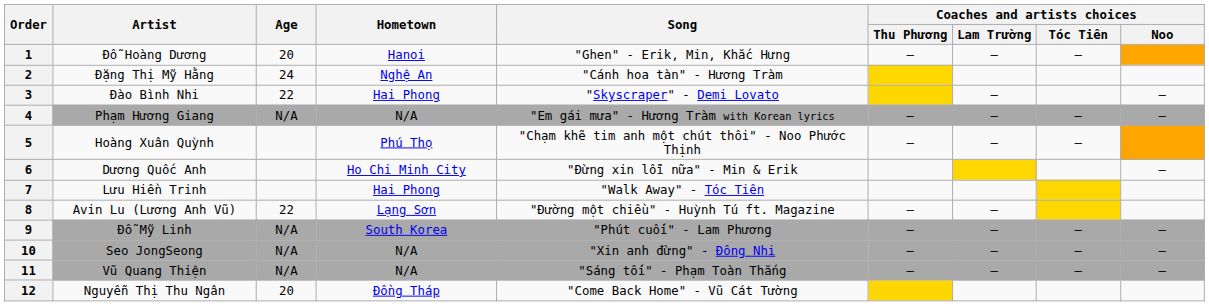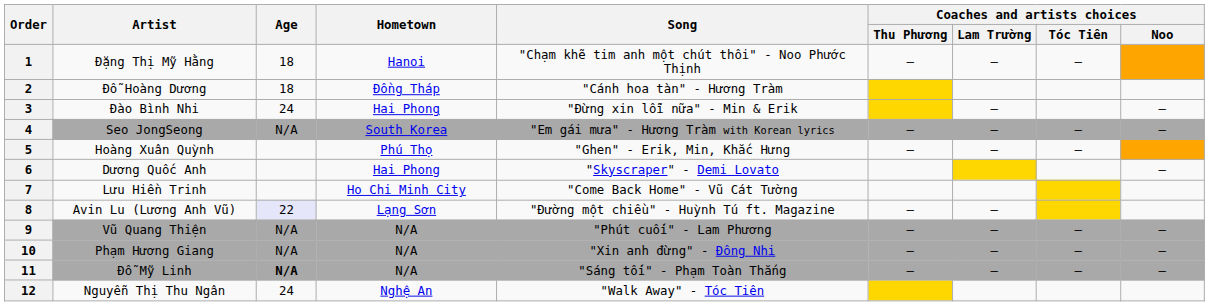 <table class="wikitable" style="text-align:center; width:100%;">
 <tr>
 <th scope="col" rowspan="2" style="width:04%;">Order</th>
 <th scope="col" rowspan="2" style="width:17%;">Artist</th>
 <th scope="col" rowspan="2" style="width:05%;">Age</th>
 <th scope="col" rowspan="2" style="width:15%;">Hometown</th>
 <th scope="col" rowspan="2" style="width:31%;">Song</th>
 <th colspan="4" style="width:28%;">Coaches and artists choices</th>
 </tr>
 <tr>
 <th style="width:07%;">Thu Phương</th>
 <th style="width:07%;">Lam Trường</th>
 <th style="width:07%;">Tóc Tiên</th>
 <th style="width:07%;">Noo</th>
 </tr>
 <tr>
 <th>1</th>
-<td>Đỗ Hoàng Dương</td>
-<td>20</td>
+<td>Đặng Thị Mỹ Hằng</td>
+<td>18</td>
 <td><a href='#'>Hanoi</a></td>
-<td>"Ghen" - Erik, Min, Khắc Hưng</td>
+<td>"Chạm khẽ tim anh một chút thôi" - Noo Phước Thịnh</td>
 <td style="text-align:center;">—</td>
 <td style="text-align:center;">—</td>
 <td style="text-align:center;">—</td>
 <td style="background:orange;text-align:center;"></td>
 </tr>
 <tr>
 <th>2</th>
-<td>Đặng Thị Mỹ Hằng</td>
-<td>24</td>
-<td><a href='#'>Nghệ An</a></td>
+<td>Đỗ Hoàng Dương</td>
+<td>18</td>
+<td><a href='#'>Đồng Tháp</a></td>
 <td>"Cánh hoa tàn" - Hương Tràm</td>
 <td style="background:gold;text-align:center;"></td>
 <td style="text-align:center;"></td>
 <td style="text-align:center;"></td>
 <td style="text-align:center;"></td>
 </tr>
 <tr>
 <th>3</th>
 <td>Đào Bình Nhi</td>
-<td>22</td>
+<td>24</td>
 <td><a href='#'>Hai Phong</a></td>
-<td>"<a href='#'>Skyscraper</a>" - <a href='#'>Demi Lovato</a></td>
+<td>"Đừng xin lỗi nữa" - Min & Erik</td>
 <td style="background:gold;text-align:center;"></td>
 <td style="text-align:center;">—</td>
 <td style="text-align:center;"></td>
 <td style="text-align:center;">—</td>
 </tr>
 <tr>
 <th>4</th>
-<td style="background:darkgrey;">Phạm Hương Giang</td>
+<td style="background:darkgrey;">Seo JongSeong</td>
 <td style="background:darkgrey;">N/A</td>
-<td style="background:darkgrey;">N/A</td>
+<td style="background:darkgrey;"><a href='#'>South Korea</a></td>
 <td style="background:darkgrey;">"Em gái mưa" - Hương Tràm <small> with Korean lyrics</small></td>
 <td style="background:darkgrey;text-align:center;">—</td>
 <td style="background:darkgrey;text-align:center;">—</td>
 <td style="background:darkgrey;text-align:center;">—</td>
 <td style="background:darkgrey;text-align:center;">—</td>
 </tr>
 <tr>
 <th>5</th>
 <td>Hoàng Xuân Quỳnh</td>
 <td></td>
 <td><a href='#'>Phú Thọ</a></td>
-<td>"Chạm khẽ tim anh một chút thôi" - Noo Phước Thịnh</td>
+<td>"Ghen" - Erik, Min, Khắc Hưng</td>
 <td style="text-align:center;">—</td>
 <td style="text-align:center;">—</td>
 <td style="text-align:center;">—</td>
 <td style="background:orange;text-align:center;"></td>
 </tr>
 <tr>
 <th>6</th>
 <td>Dương Quốc Anh</td>
 <td></td>
-<td><a href='#'>Ho Chi Minh City</a></td>
-<td>"Đừng xin lỗi nữa" - Min & Erik</td>
+<td><a href='#'>Hai Phong</a></td>
+<td>"<a href='#'>Skyscraper</a>" - <a href='#'>Demi Lovato</a></td>
 <td style="text-align:center;"></td>
 <td style="background:gold;text-align:center;"></td>
 <td style="text-align:center;"></td>
 <td style="text-align:center;">—</td>
 </tr>
 <tr>
 <th>7</th>
 <td>Lưu Hiền Trinh</td>
 <td></td>
-<td><a href='#'>Hai Phong</a></td>
-<td>"Walk Away" - <a href='#'>Tóc Tiên</a></td>
+<td><a href='#'>Ho Chi Minh City</a></td>
+<td>"Come Back Home" - Vũ Cát Tường</td>
 <td style="text-align:center;"></td>
 <td style="text-align:center;"></td>
 <td style="background:gold;text-align:center;"></td>
 <td style="text-align:center;"></td>
 </tr>
 <tr>
 <th>8</th>
 <td>Avin Lu (Lương Anh Vũ)</td>
-<td>22</td>
+<td style="background: lavender;">22</td>
 <td><a href='#'>Lạng Sơn</a></td>
 <td>"Đường một chiều" - Huỳnh Tú ft. Magazine</td>
 <td style="text-align:center;">—</td>
 <td style="text-align:center;">—</td>
 <td style="background:gold;text-align:center;"></td>
 <td style="text-align:center;"></td>
 </tr>
 <tr>
 <th>9</th>
-<td style="background:darkgrey;">Đỗ Mỹ Linh</td>
+<td style="background:darkgrey;">Vũ Quang Thiện</td>
 <td style="background:darkgrey;">N/A</td>
-<td style="background:darkgrey;"><a href='#'>South Korea</a></td>
+<td style="background:darkgrey;">N/A</td>
 <td style="background:darkgrey;">"Phút cuối" - Lam Phương</td>
 <td style="background:darkgrey;text-align:center;">—</td>
 <td style="background:darkgrey;text-align:center;">—</td>
 <td style="background:darkgrey;text-align:center;">—</td>
 <td style="background:darkgrey;text-align:center;">—</td>
 </tr>
 <tr>
 <th>10</th>
-<td style="background:darkgrey;">Seo JongSeong</td>
+<td style="background:darkgrey;">Phạm Hương Giang</td>
 <td style="background:darkgrey;">N/A</td>
 <td style="background:darkgrey;">N/A</td>
 <td style="background:darkgrey;">"Xin anh đừng" - <a href='#'>Đông Nhi</a></td>
 <td style="background:darkgrey;text-align:center;">—</td>
 <td style="background:darkgrey;text-align:center;">—</td>
 <td style="background:darkgrey;text-align:center;">—</td>
 <td style="background:darkgrey;text-align:center;">—</td>
 </tr>
 <tr>
 <th>11</th>
-<td style="background:darkgrey;">Vũ Quang Thiện</td>
-<td style="background:darkgrey;">N/A</td>
+<td style="background:darkgrey;">Đỗ Mỹ Linh</td>
+<td style="background:darkgrey;"><strong>N/A</strong></td>
 <td style="background:darkgrey;">N/A</td>
 <td style="background:darkgrey;">"Sáng tối" - Phạm Toàn Thắng</td>
 <td style="background:darkgrey;text-align:center;">—</td>
 <td style="background:darkgrey;text-align:center;">—</td>
 <td style="background:darkgrey;text-align:center;">—</td>
 <td style="background:darkgrey;text-align:center;">—</td>
 </tr>
 <tr>
 <th>12</th>
 <td>Nguyễn Thị Thu Ngân</td>
-<td>20</td>
-<td><a href='#'>Đồng Tháp</a></td>
-<td>"Come Back Home" - Vũ Cát Tường</td>
+<td>24</td>
+<td><a href='#'>Nghệ An</a></td>
+<td>"Walk Away" - <a href='#'>Tóc Tiên</a></td>
 <td style="background:gold;text-align:center;"></td>
 <td style="text-align:center;"></td>
 <td style="text-align:center;"></td>
 <td style="text-align:center;"></td>
 </tr>
 </table>
